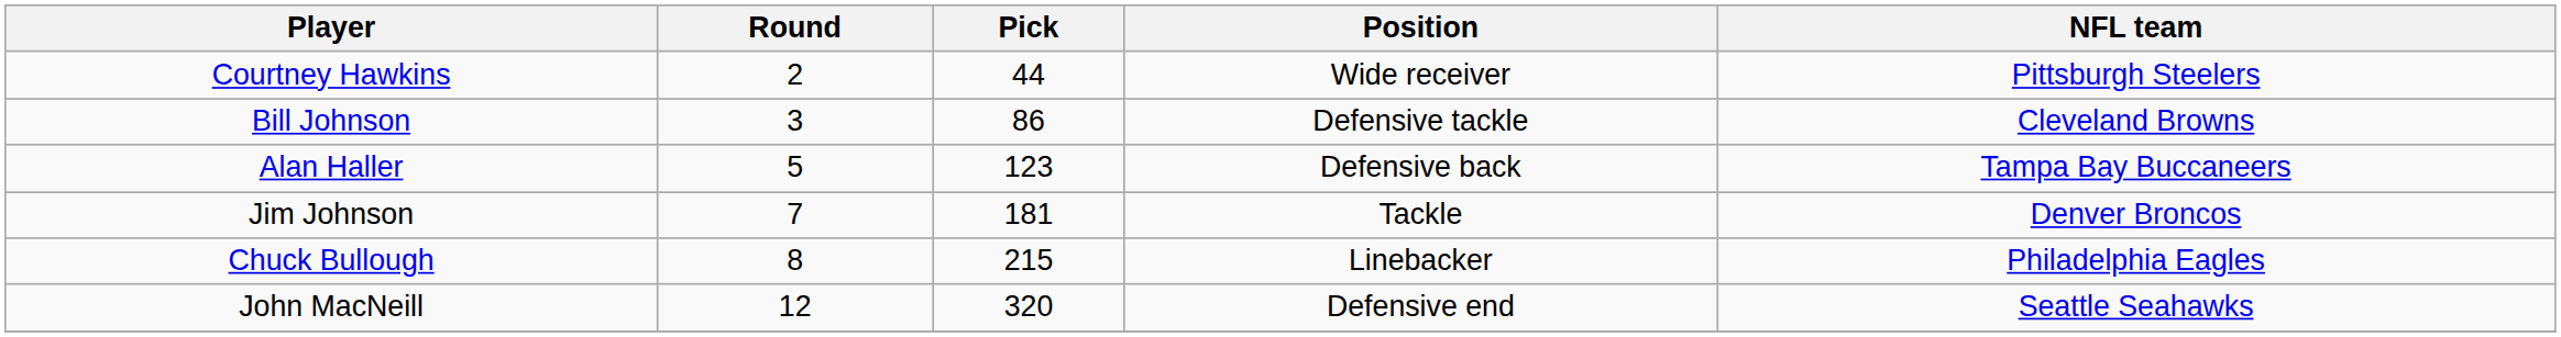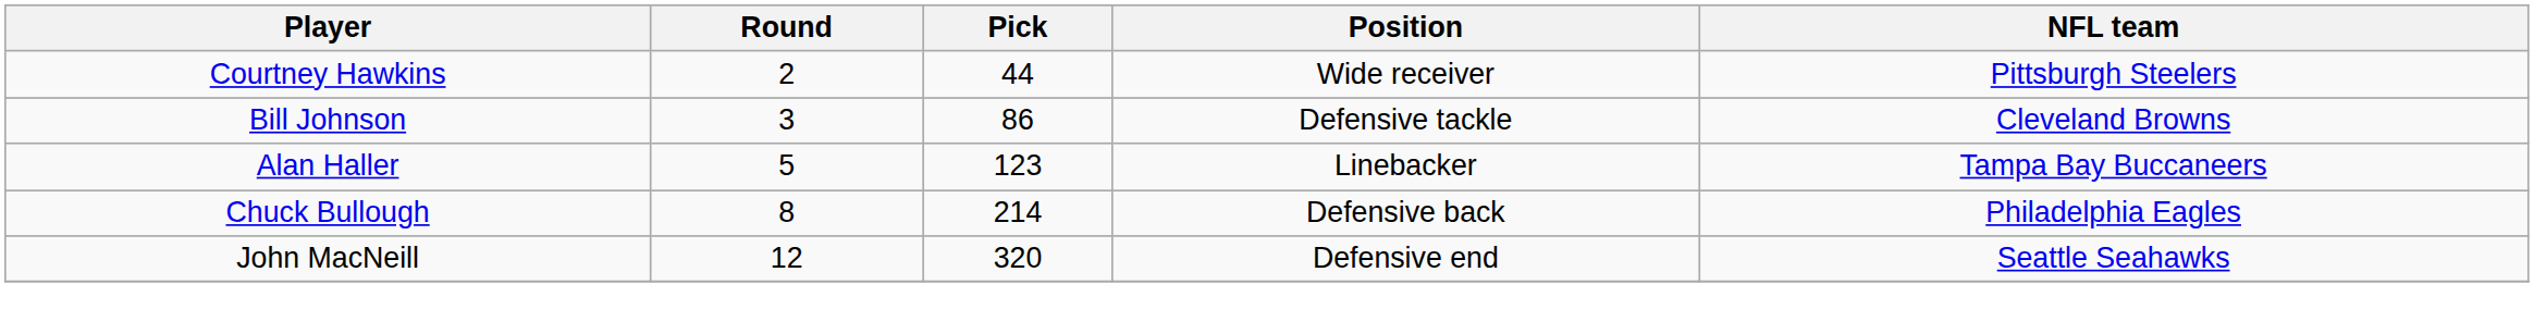 <table class="wikitable" width="70%">
 <tr>
 <th>Player</th>
 <th>Round</th>
 <th>Pick</th>
 <th>Position</th>
 <th>NFL team</th>
 </tr>
 <tr align="center" bgcolor="">
 <td><a href='#'>Courtney Hawkins</a></td>
 <td>2</td>
 <td>44</td>
 <td>Wide receiver</td>
 <td><a href='#'>Pittsburgh Steelers</a></td>
 </tr>
 <tr align="center" bgcolor="">
 <td><a href='#'>Bill Johnson</a></td>
 <td>3</td>
 <td>86</td>
 <td>Defensive tackle</td>
 <td><a href='#'>Cleveland Browns</a></td>
 </tr>
 <tr align="center" bgcolor="">
 <td><a href='#'>Alan Haller</a></td>
 <td>5</td>
 <td>123</td>
-<td>Defensive back</td>
+<td>Linebacker</td>
 <td><a href='#'>Tampa Bay Buccaneers</a></td>
-</tr>
-<tr align="center" bgcolor="">
-<td>Jim Johnson</td>
-<td>7</td>
-<td>181</td>
-<td>Tackle</td>
-<td><a href='#'>Denver Broncos</a></td>
 </tr>
 <tr align="center" bgcolor="">
 <td><a href='#'>Chuck Bullough</a></td>
 <td>8</td>
-<td>215</td>
-<td>Linebacker</td>
+<td>214</td>
+<td>Defensive back</td>
 <td><a href='#'>Philadelphia Eagles</a></td>
 </tr>
 <tr align="center" bgcolor="">
 <td>John MacNeill</td>
 <td>12</td>
 <td>320</td>
 <td>Defensive end</td>
 <td><a href='#'>Seattle Seahawks</a></td>
 </tr>
 <tr>
 </tr>
 </table>
